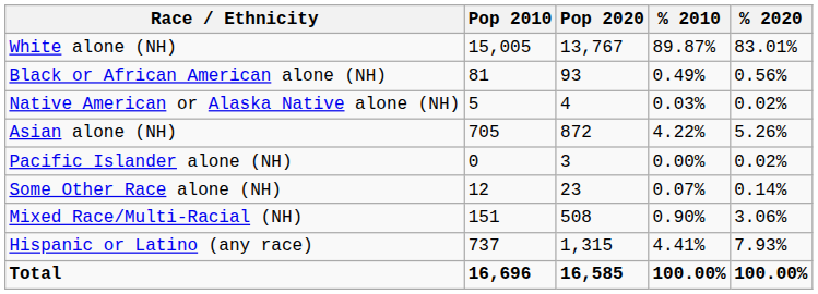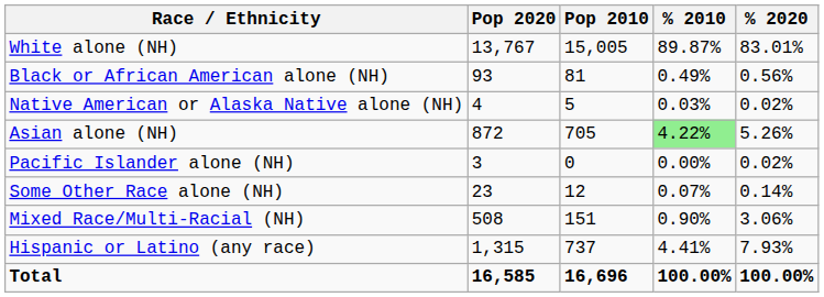 <table class="wikitable">
 <tr>
 <th>Race / Ethnicity</th>
+<th>Pop 2020</th>
 <th>Pop 2010</th>
-<th>Pop 2020</th>
 <th>% 2010</th>
 <th>% 2020</th>
 </tr>
 <tr>
 <td><a href='#'>White</a> alone (NH)</td>
+<td>13,767</td>
 <td>15,005</td>
-<td>13,767</td>
 <td>89.87%</td>
 <td>83.01%</td>
 </tr>
 <tr>
 <td><a href='#'>Black or African American</a> alone (NH)</td>
+<td>93</td>
 <td>81</td>
-<td>93</td>
 <td>0.49%</td>
 <td>0.56%</td>
 </tr>
 <tr>
 <td><a href='#'>Native American</a> or <a href='#'>Alaska Native</a> alone (NH)</td>
+<td>4</td>
 <td>5</td>
-<td>4</td>
 <td>0.03%</td>
 <td>0.02%</td>
 </tr>
 <tr>
 <td><a href='#'>Asian</a> alone (NH)</td>
+<td>872</td>
 <td>705</td>
-<td>872</td>
-<td>4.22%</td>
+<td style="background: lightgreen;">4.22%</td>
 <td>5.26%</td>
 </tr>
 <tr>
 <td><a href='#'>Pacific Islander</a> alone (NH)</td>
+<td>3</td>
 <td>0</td>
-<td>3</td>
 <td>0.00%</td>
 <td>0.02%</td>
 </tr>
 <tr>
 <td><a href='#'>Some Other Race</a> alone (NH)</td>
+<td>23</td>
 <td>12</td>
-<td>23</td>
 <td>0.07%</td>
 <td>0.14%</td>
 </tr>
 <tr>
 <td><a href='#'>Mixed Race/Multi-Racial</a> (NH)</td>
+<td>508</td>
 <td>151</td>
-<td>508</td>
 <td>0.90%</td>
 <td>3.06%</td>
 </tr>
 <tr>
 <td><a href='#'>Hispanic or Latino</a> (any race)</td>
+<td>1,315</td>
 <td>737</td>
-<td>1,315</td>
 <td>4.41%</td>
 <td>7.93%</td>
 </tr>
 <tr>
 <td><strong>Total</strong></td>
+<td><strong>16,585</strong></td>
 <td><strong>16,696</strong></td>
-<td><strong>16,585</strong></td>
 <td><strong>100.00%</strong></td>
 <td><strong>100.00%</strong></td>
 </tr>
 </table>
